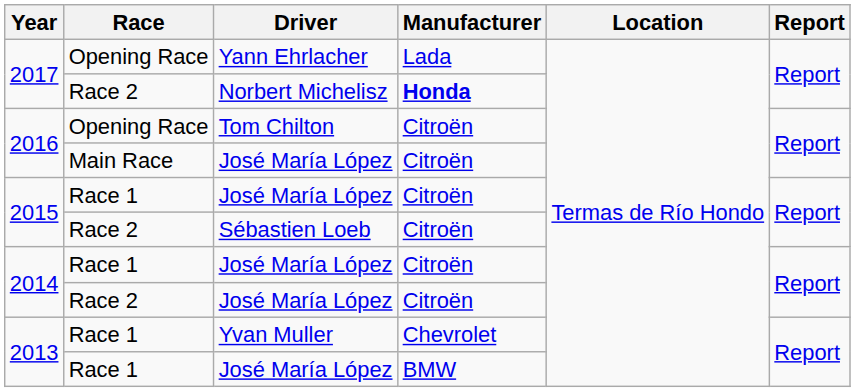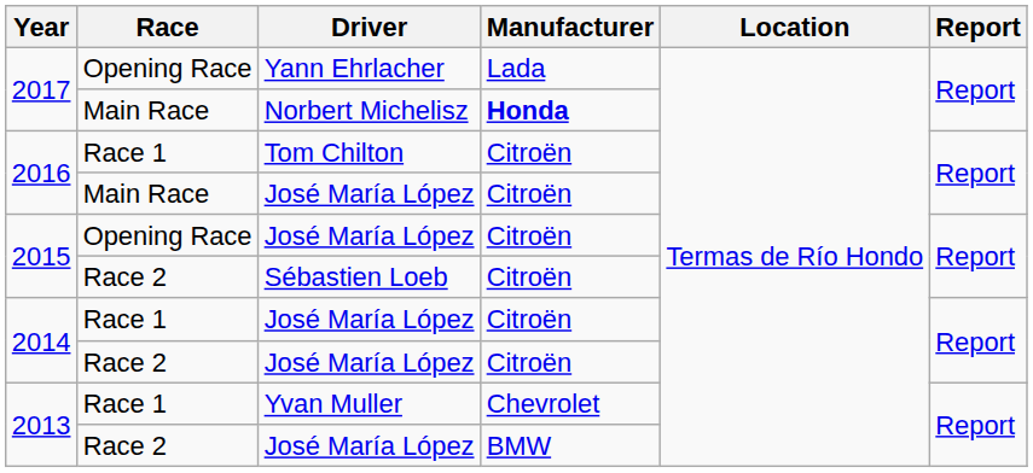 <table class="wikitable" style="font-size: 95%;">
 <tr>
 <th>Year</th>
 <th>Race</th>
 <th>Driver</th>
 <th>Manufacturer</th>
 <th>Location</th>
 <th>Report</th>
 </tr>
 <tr>
 <td rowspan="2"><a href='#'>2017</a></td>
 <td>Opening Race</td>
 <td> <a href='#'>Yann Ehrlacher</a></td>
 <td> <a href='#'>Lada</a></td>
 <td rowspan="10"><a href='#'>Termas de Río Hondo</a></td>
 <td rowspan="2"><a href='#'>Report</a></td>
 </tr>
 <tr>
-<td>Race 2</td>
+<td>Main Race</td>
 <td> <a href='#'>Norbert Michelisz</a></td>
 <td><strong> <a href='#'>Honda</a></strong></td>
 </tr>
 <tr>
 <td rowspan="2"><a href='#'>2016</a></td>
-<td>Opening Race</td>
+<td>Race 1</td>
 <td> <a href='#'>Tom Chilton</a></td>
 <td> <a href='#'>Citroën</a></td>
 <td rowspan="2"><a href='#'>Report</a></td>
 </tr>
 <tr>
 <td>Main Race</td>
 <td> <a href='#'>José María López</a></td>
 <td> <a href='#'>Citroën</a></td>
 </tr>
 <tr>
 <td rowspan="2"><a href='#'>2015</a></td>
-<td>Race 1</td>
+<td>Opening Race</td>
 <td> <a href='#'>José María López</a></td>
 <td> <a href='#'>Citroën</a></td>
 <td rowspan="2"><a href='#'>Report</a></td>
 </tr>
 <tr>
 <td>Race 2</td>
 <td> <a href='#'>Sébastien Loeb</a></td>
 <td> <a href='#'>Citroën</a></td>
 </tr>
 <tr>
 <td rowspan="2"><a href='#'>2014</a></td>
 <td>Race 1</td>
 <td> <a href='#'>José María López</a></td>
 <td> <a href='#'>Citroën</a></td>
 <td rowspan=2><a href='#'>Report</a></td>
 </tr>
 <tr>
 <td>Race 2</td>
 <td> <a href='#'>José María López</a></td>
 <td> <a href='#'>Citroën</a></td>
 </tr>
 <tr>
 <td rowspan="2"><a href='#'>2013</a></td>
 <td>Race 1</td>
 <td> <a href='#'>Yvan Muller</a></td>
 <td> <a href='#'>Chevrolet</a></td>
 <td rowspan=2><a href='#'>Report</a></td>
 </tr>
 <tr>
-<td>Race 1</td>
+<td>Race 2</td>
 <td> <a href='#'>José María López</a></td>
 <td> <a href='#'>BMW</a></td>
 </tr>
 </table>
